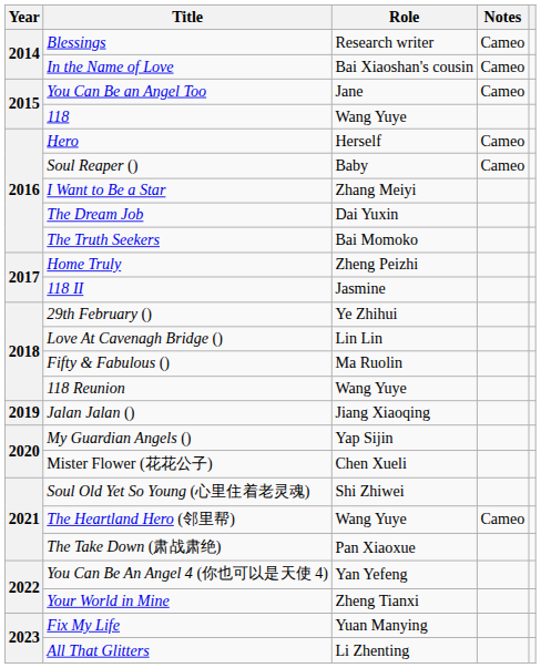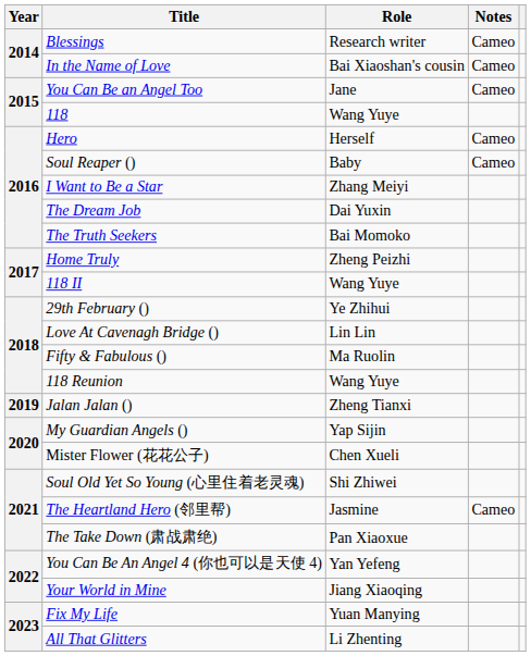 <table class="wikitable sortable plainrowheaders">
 <tr>
 <th scope="col">Year</th>
 <th scope="col">Title</th>
 <th scope="col">Role</th>
 <th scope="col" class="unsortable">Notes</th>
 <th scope="col" class="unsortable"></th>
 </tr>
 <tr>
 <th scope="row" rowspan="2">2014</th>
 <td><em><a href='#'>Blessings</a></em></td>
 <td>Research writer</td>
 <td>Cameo</td>
 <td></td>
 </tr>
 <tr>
 <td><em><a href='#'>In the Name of Love</a></em></td>
 <td>Bai Xiaoshan's cousin</td>
 <td>Cameo</td>
 <td></td>
 </tr>
 <tr>
 <th scope="row" rowspan="2">2015</th>
 <td><em><a href='#'>You Can Be an Angel Too</a></em></td>
 <td>Jane</td>
 <td>Cameo</td>
 <td></td>
 </tr>
 <tr>
 <td><em><a href='#'>118</a></em></td>
 <td>Wang Yuye</td>
 <td></td>
 <td></td>
 </tr>
 <tr>
 <th scope="row" rowspan="5">2016</th>
 <td><em><a href='#'>Hero</a></em></td>
 <td>Herself</td>
 <td>Cameo</td>
 <td></td>
 </tr>
 <tr>
 <td><em>Soul Reaper</em> ()</td>
 <td>Baby</td>
 <td>Cameo</td>
 <td></td>
 </tr>
 <tr>
 <td><em><a href='#'>I Want to Be a Star</a></em></td>
 <td>Zhang Meiyi</td>
 <td></td>
 <td></td>
 </tr>
 <tr>
 <td><em><a href='#'>The Dream Job</a></em></td>
 <td>Dai Yuxin</td>
 <td></td>
 <td></td>
 </tr>
 <tr>
 <td><em><a href='#'>The Truth Seekers</a></em></td>
 <td>Bai Momoko</td>
 <td></td>
 <td></td>
 </tr>
 <tr>
 <th scope="row" rowspan="2">2017</th>
 <td><em><a href='#'>Home Truly</a></em></td>
 <td>Zheng Peizhi</td>
 <td></td>
 <td></td>
 </tr>
 <tr>
 <td><em><a href='#'>118 II</a></em></td>
-<td>Jasmine</td>
+<td>Wang Yuye</td>
 <td></td>
 <td></td>
 </tr>
 <tr>
 <th scope="row" rowspan="4">2018</th>
 <td><em>29th February</em> ()</td>
 <td>Ye Zhihui</td>
 <td></td>
 <td></td>
 </tr>
 <tr>
 <td><em>Love At Cavenagh Bridge</em> ()</td>
 <td>Lin Lin</td>
 <td></td>
 <td></td>
 </tr>
 <tr>
 <td><em>Fifty & Fabulous</em> ()</td>
 <td>Ma Ruolin</td>
 <td></td>
 <td></td>
 </tr>
 <tr>
 <td><em>118 Reunion</em></td>
 <td>Wang Yuye</td>
 <td></td>
 <td></td>
 </tr>
 <tr>
 <th scope="row" rowspan="1">2019</th>
 <td><em>Jalan Jalan</em>  ()</td>
-<td>Jiang Xiaoqing</td>
+<td>Zheng Tianxi</td>
 <td></td>
 <td></td>
 </tr>
 <tr>
 <th scope="row" rowspan="2">2020</th>
 <td><em>My Guardian Angels</em> ()</td>
 <td>Yap Sijin</td>
 <td></td>
 <td></td>
 </tr>
 <tr>
 <td>Mister Flower (花花公子)</td>
 <td>Chen Xueli</td>
 <td></td>
 <td></td>
 </tr>
 <tr>
 <th scope="row" rowspan="3">2021</th>
 <td><em>Soul Old Yet So Young </em> (心里住着老灵魂)</td>
 <td>Shi Zhiwei</td>
 <td></td>
 <td></td>
 </tr>
 <tr>
 <td><em><a href='#'>The Heartland Hero</a></em> (邻里帮)</td>
-<td>Wang Yuye</td>
+<td>Jasmine</td>
 <td>Cameo</td>
 <td></td>
 </tr>
 <tr>
 <td><em>The Take Down</em> (肃战肃绝)</td>
 <td>Pan Xiaoxue</td>
 <td></td>
 <td></td>
 </tr>
 <tr>
 <th scope="row" rowspan="2">2022</th>
 <td><em>You Can Be An Angel 4</em> (你也可以是天使 4)</td>
 <td>Yan Yefeng</td>
 <td></td>
 <td></td>
 </tr>
 <tr>
 <td><em><a href='#'>Your World in Mine</a></em></td>
-<td>Zheng Tianxi</td>
+<td>Jiang Xiaoqing</td>
 <td></td>
 <td></td>
 </tr>
 <tr>
 <th scope="row" rowspan="2">2023</th>
 <td><em><a href='#'>Fix My Life</a></em></td>
 <td>Yuan Manying</td>
 <td></td>
 <td></td>
 </tr>
 <tr>
 <td><em><a href='#'>All That Glitters</a></em></td>
 <td>Li Zhenting</td>
 <td></td>
 <td></td>
 </tr>
 </table>
